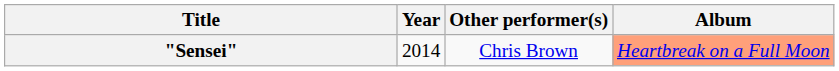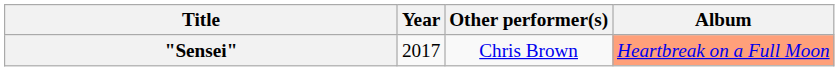 <table class="wikitable plainrowheaders" style="text-align:center;">
 <tr>
 <th scope="col" style="width:20em;">Title</th>
 <th scope="col">Year</th>
 <th scope="col">Other performer(s)</th>
 <th scope="col">Album</th>
 </tr>
 <tr>
 <th scope="row">"Sensei"</th>
-<td>2014</td>
+<td>2017</td>
 <td><a href='#'>Chris Brown</a></td>
 <td style="background: lightsalmon;"><em><a href='#'>Heartbreak on a Full Moon</a></em></td>
 </tr>
 </table>
